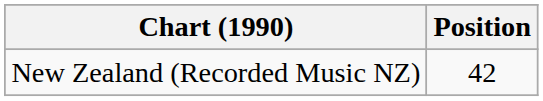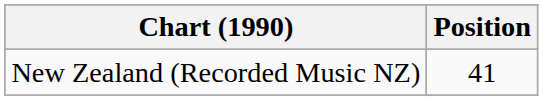 <table class="wikitable sortable">
 <tr>
 <th>Chart (1990)</th>
 <th>Position</th>
 </tr>
 <tr>
 <td align="left">New Zealand (Recorded Music NZ)</td>
-<td align="center">42</td>
+<td align="center">41</td>
 </tr>
 </table>
